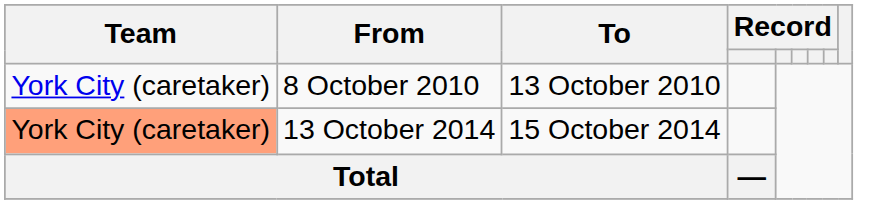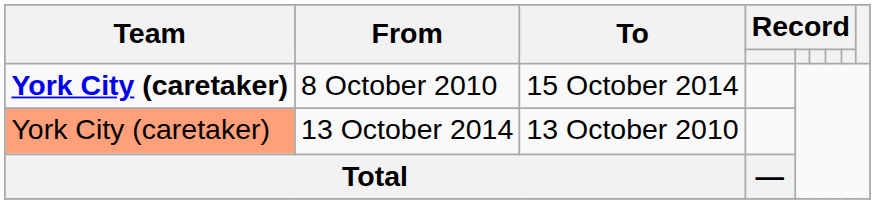 <table class=wikitable style="text-align: center">
 <tr>
 <th rowspan=2>Team</th>
 <th rowspan=2>From</th>
 <th rowspan=2>To</th>
 <th colspan=5>Record</th>
 <th rowspan=2></th>
 </tr>
 <tr>
 <th></th>
 <th></th>
 <th></th>
 <th></th>
 <th></th>
 </tr>
 <tr>
-<td align=left><a href='#'>York City</a> (caretaker)</td>
+<td align=left><strong><a href='#'>York City</a> (caretaker)</strong></td>
 <td align=left>8 October 2010</td>
-<td align=left>13 October 2010<br></td>
+<td align=left>15 October 2014<br></td>
 <td></td>
 </tr>
 <tr>
 <td align=left style="background: lightsalmon;">York City (caretaker)</td>
 <td align=left>13 October 2014</td>
-<td align=left>15 October 2014<br></td>
+<td align=left>13 October 2010<br></td>
 <td></td>
 </tr>
 <tr>
 <th colspan=3>Total<br></th>
 <th>—</th>
 </tr>
 </table>
